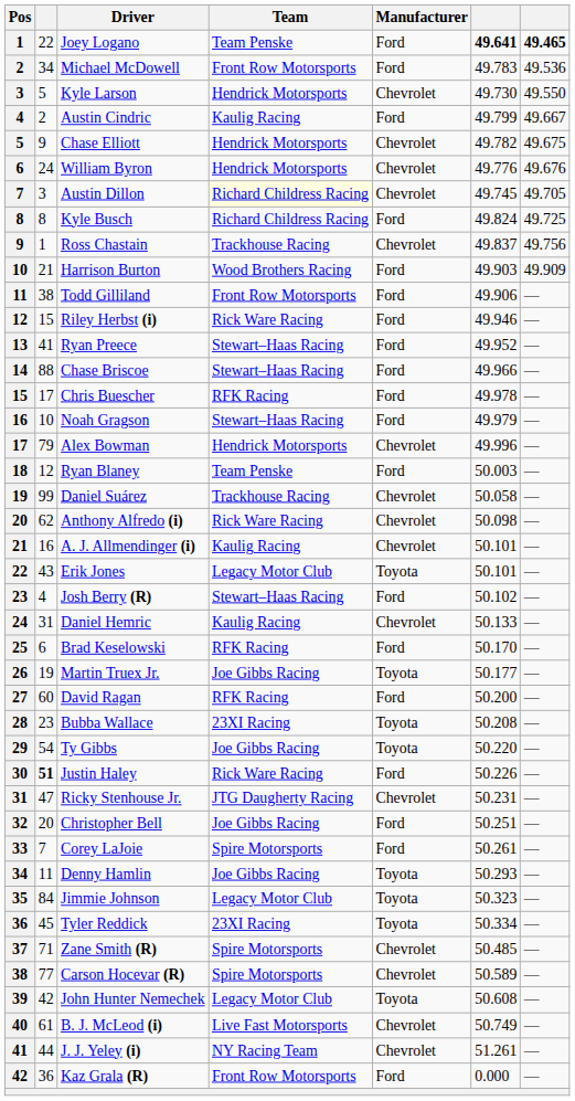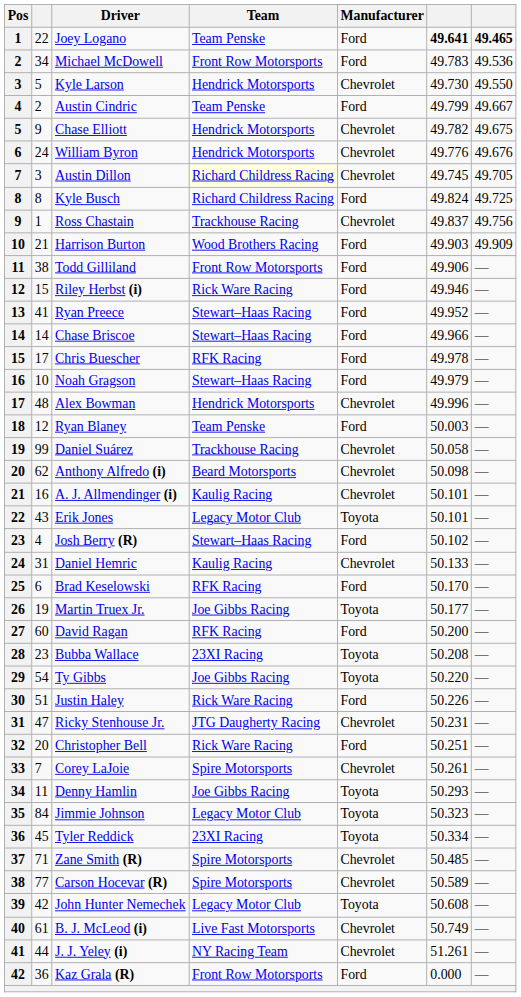 <table class="wikitable" style="font-size:95%">
 <tr>
 <th>Pos</th>
 <th></th>
 <th>Driver</th>
 <th>Team</th>
 <th>Manufacturer</th>
 <th></th>
 <th></th>
 </tr>
 <tr>
 <th>1</th>
 <td>22</td>
 <td><a href='#'>Joey Logano</a></td>
 <td><a href='#'>Team Penske</a></td>
 <td>Ford</td>
 <td><strong>49.641</strong></td>
 <td><strong>49.465</strong></td>
 </tr>
 <tr>
 <th>2</th>
 <td>34</td>
 <td><a href='#'>Michael McDowell</a></td>
 <td><a href='#'>Front Row Motorsports</a></td>
 <td>Ford</td>
 <td>49.783</td>
 <td>49.536</td>
 </tr>
 <tr>
 <th>3</th>
 <td>5</td>
 <td><a href='#'>Kyle Larson</a></td>
 <td><a href='#'>Hendrick Motorsports</a></td>
 <td>Chevrolet</td>
 <td>49.730</td>
 <td>49.550</td>
 </tr>
 <tr>
 <th>4</th>
 <td>2</td>
 <td><a href='#'>Austin Cindric</a></td>
-<td><a href='#'>Kaulig Racing</a></td>
+<td><a href='#'>Team Penske</a></td>
 <td>Ford</td>
 <td>49.799</td>
 <td>49.667</td>
 </tr>
 <tr>
 <th>5</th>
 <td>9</td>
 <td><a href='#'>Chase Elliott</a></td>
 <td><a href='#'>Hendrick Motorsports</a></td>
 <td>Chevrolet</td>
 <td>49.782</td>
 <td>49.675</td>
 </tr>
 <tr>
 <th>6</th>
 <td>24</td>
 <td><a href='#'>William Byron</a></td>
 <td><a href='#'>Hendrick Motorsports</a></td>
 <td>Chevrolet</td>
 <td>49.776</td>
 <td>49.676</td>
 </tr>
 <tr>
 <th>7</th>
 <td>3</td>
 <td><a href='#'>Austin Dillon</a></td>
 <td style="background: lightyellow;"><a href='#'>Richard Childress Racing</a></td>
 <td>Chevrolet</td>
 <td>49.745</td>
 <td>49.705</td>
 </tr>
 <tr>
 <th>8</th>
 <td>8</td>
 <td><a href='#'>Kyle Busch</a></td>
 <td><a href='#'>Richard Childress Racing</a></td>
 <td>Ford</td>
 <td>49.824</td>
 <td>49.725</td>
 </tr>
 <tr>
 <th>9</th>
 <td>1</td>
 <td><a href='#'>Ross Chastain</a></td>
 <td><a href='#'>Trackhouse Racing</a></td>
 <td>Chevrolet</td>
 <td>49.837</td>
 <td>49.756</td>
 </tr>
 <tr>
 <th>10</th>
 <td>21</td>
 <td><a href='#'>Harrison Burton</a></td>
 <td><a href='#'>Wood Brothers Racing</a></td>
 <td>Ford</td>
 <td>49.903</td>
 <td>49.909</td>
 </tr>
 <tr>
 <th>11</th>
 <td>38</td>
 <td><a href='#'>Todd Gilliland</a></td>
 <td><a href='#'>Front Row Motorsports</a></td>
 <td>Ford</td>
 <td>49.906</td>
 <td>—</td>
 </tr>
 <tr>
 <th>12</th>
 <td>15</td>
 <td><a href='#'>Riley Herbst</a> <strong>(i)</strong></td>
 <td><a href='#'>Rick Ware Racing</a></td>
 <td>Ford</td>
 <td>49.946</td>
 <td>—</td>
 </tr>
 <tr>
 <th>13</th>
 <td>41</td>
 <td><a href='#'>Ryan Preece</a></td>
 <td><a href='#'>Stewart–Haas Racing</a></td>
 <td>Ford</td>
 <td>49.952</td>
 <td>—</td>
 </tr>
 <tr>
 <th>14</th>
-<td>88</td>
+<td>14</td>
 <td><a href='#'>Chase Briscoe</a></td>
 <td><a href='#'>Stewart–Haas Racing</a></td>
 <td>Ford</td>
 <td>49.966</td>
 <td>—</td>
 </tr>
 <tr>
 <th>15</th>
 <td>17</td>
 <td><a href='#'>Chris Buescher</a></td>
 <td><a href='#'>RFK Racing</a></td>
 <td>Ford</td>
 <td>49.978</td>
 <td>—</td>
 </tr>
 <tr>
 <th>16</th>
 <td>10</td>
 <td><a href='#'>Noah Gragson</a></td>
 <td><a href='#'>Stewart–Haas Racing</a></td>
 <td>Ford</td>
 <td>49.979</td>
 <td>—</td>
 </tr>
 <tr>
 <th>17</th>
-<td>79</td>
+<td>48</td>
 <td><a href='#'>Alex Bowman</a></td>
 <td><a href='#'>Hendrick Motorsports</a></td>
 <td>Chevrolet</td>
 <td>49.996</td>
 <td>—</td>
 </tr>
 <tr>
 <th>18</th>
 <td>12</td>
 <td><a href='#'>Ryan Blaney</a></td>
 <td><a href='#'>Team Penske</a></td>
 <td>Ford</td>
 <td>50.003</td>
 <td>—</td>
 </tr>
 <tr>
 <th>19</th>
 <td>99</td>
 <td><a href='#'>Daniel Suárez</a></td>
 <td><a href='#'>Trackhouse Racing</a></td>
 <td>Chevrolet</td>
 <td>50.058</td>
 <td>—</td>
 </tr>
 <tr>
 <th>20</th>
 <td>62</td>
 <td><a href='#'>Anthony Alfredo</a> <strong>(i)</strong></td>
-<td><a href='#'>Rick Ware Racing</a></td>
+<td><a href='#'>Beard Motorsports</a></td>
 <td>Chevrolet</td>
 <td>50.098</td>
 <td>—</td>
 </tr>
 <tr>
 <th>21</th>
 <td>16</td>
 <td><a href='#'>A. J. Allmendinger</a> <strong>(i)</strong></td>
 <td><a href='#'>Kaulig Racing</a></td>
 <td>Chevrolet</td>
 <td>50.101</td>
 <td>—</td>
 </tr>
 <tr>
 <th>22</th>
 <td>43</td>
 <td><a href='#'>Erik Jones</a></td>
 <td><a href='#'>Legacy Motor Club</a></td>
 <td>Toyota</td>
 <td>50.101</td>
 <td>—</td>
 </tr>
 <tr>
 <th>23</th>
 <td>4</td>
 <td><a href='#'>Josh Berry</a> <strong>(R)</strong></td>
 <td><a href='#'>Stewart–Haas Racing</a></td>
 <td>Ford</td>
 <td>50.102</td>
 <td>—</td>
 </tr>
 <tr>
 <th>24</th>
 <td>31</td>
 <td><a href='#'>Daniel Hemric</a></td>
 <td><a href='#'>Kaulig Racing</a></td>
 <td>Chevrolet</td>
 <td>50.133</td>
 <td>—</td>
 </tr>
 <tr>
 <th>25</th>
 <td>6</td>
 <td><a href='#'>Brad Keselowski</a></td>
 <td><a href='#'>RFK Racing</a></td>
 <td>Ford</td>
 <td>50.170</td>
 <td>—</td>
 </tr>
 <tr>
 <th>26</th>
 <td>19</td>
 <td><a href='#'>Martin Truex Jr.</a></td>
 <td><a href='#'>Joe Gibbs Racing</a></td>
 <td>Toyota</td>
 <td>50.177</td>
 <td>—</td>
 </tr>
 <tr>
 <th>27</th>
 <td>60</td>
 <td><a href='#'>David Ragan</a></td>
 <td><a href='#'>RFK Racing</a></td>
 <td>Ford</td>
 <td>50.200</td>
 <td>—</td>
 </tr>
 <tr>
 <th>28</th>
 <td>23</td>
 <td><a href='#'>Bubba Wallace</a></td>
 <td><a href='#'>23XI Racing</a></td>
 <td>Toyota</td>
 <td>50.208</td>
 <td>—</td>
 </tr>
 <tr>
 <th>29</th>
 <td>54</td>
 <td><a href='#'>Ty Gibbs</a></td>
 <td><a href='#'>Joe Gibbs Racing</a></td>
 <td>Toyota</td>
 <td>50.220</td>
 <td>—</td>
 </tr>
 <tr>
 <th>30</th>
-<td><strong>51</strong></td>
+<td>51</td>
 <td><a href='#'>Justin Haley</a></td>
 <td><a href='#'>Rick Ware Racing</a></td>
 <td>Ford</td>
 <td>50.226</td>
 <td>—</td>
 </tr>
 <tr>
 <th>31</th>
 <td>47</td>
 <td><a href='#'>Ricky Stenhouse Jr.</a></td>
 <td><a href='#'>JTG Daugherty Racing</a></td>
 <td>Chevrolet</td>
 <td>50.231</td>
 <td>—</td>
 </tr>
 <tr>
 <th>32</th>
 <td>20</td>
 <td><a href='#'>Christopher Bell</a></td>
-<td><a href='#'>Joe Gibbs Racing</a></td>
+<td><a href='#'>Rick Ware Racing</a></td>
 <td>Ford</td>
 <td>50.251</td>
 <td>—</td>
 </tr>
 <tr>
 <th>33</th>
 <td>7</td>
 <td><a href='#'>Corey LaJoie</a></td>
 <td><a href='#'>Spire Motorsports</a></td>
-<td>Ford</td>
+<td>Chevrolet</td>
 <td>50.261</td>
 <td>—</td>
 </tr>
 <tr>
 <th>34</th>
 <td>11</td>
 <td><a href='#'>Denny Hamlin</a></td>
 <td><a href='#'>Joe Gibbs Racing</a></td>
 <td>Toyota</td>
 <td>50.293</td>
 <td>—</td>
 </tr>
 <tr>
 <th>35</th>
 <td>84</td>
 <td><a href='#'>Jimmie Johnson</a></td>
 <td><a href='#'>Legacy Motor Club</a></td>
 <td>Toyota</td>
 <td>50.323</td>
 <td>—</td>
 </tr>
 <tr>
 <th>36</th>
 <td>45</td>
 <td><a href='#'>Tyler Reddick</a></td>
 <td><a href='#'>23XI Racing</a></td>
 <td>Toyota</td>
 <td>50.334</td>
 <td>—</td>
 </tr>
 <tr>
 <th>37</th>
 <td>71</td>
 <td><a href='#'>Zane Smith</a> <strong>(R)</strong></td>
 <td><a href='#'>Spire Motorsports</a></td>
 <td>Chevrolet</td>
 <td>50.485</td>
 <td>—</td>
 </tr>
 <tr>
 <th>38</th>
 <td>77</td>
 <td><a href='#'>Carson Hocevar</a> <strong>(R)</strong></td>
 <td><a href='#'>Spire Motorsports</a></td>
 <td>Chevrolet</td>
 <td>50.589</td>
 <td>—</td>
 </tr>
 <tr>
 <th>39</th>
 <td>42</td>
 <td><a href='#'>John Hunter Nemechek</a></td>
 <td><a href='#'>Legacy Motor Club</a></td>
 <td>Toyota</td>
 <td>50.608</td>
 <td>—</td>
 </tr>
 <tr>
 <th>40</th>
 <td>61</td>
 <td><a href='#'>B. J. McLeod</a> <strong>(i)</strong></td>
 <td><a href='#'>Live Fast Motorsports</a></td>
 <td>Chevrolet</td>
 <td>50.749</td>
 <td>—</td>
 </tr>
 <tr>
 <th>41</th>
 <td>44</td>
 <td><a href='#'>J. J. Yeley</a> <strong>(i)</strong></td>
 <td><a href='#'>NY Racing Team</a></td>
 <td>Chevrolet</td>
 <td>51.261</td>
 <td>—</td>
 </tr>
 <tr>
 <th>42</th>
 <td>36</td>
 <td><a href='#'>Kaz Grala</a> <strong>(R)</strong></td>
 <td><a href='#'>Front Row Motorsports</a></td>
 <td>Ford</td>
 <td>0.000</td>
 <td>—</td>
 </tr>
 <tr>
 <th colspan="7"></th>
 </tr>
 </table>
